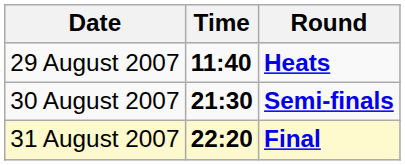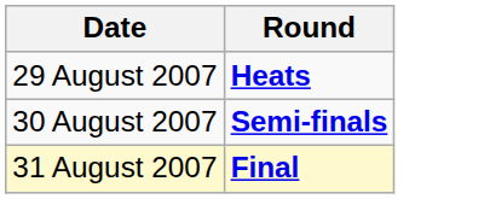 <table class="wikitable">
 <tr>
 <th>Date</th>
-<th>Time</th>
 <th>Round</th>
 </tr>
 <tr>
 <td>29 August 2007</td>
-<td><strong>11:40</strong></td>
 <td><strong><a href='#'>Heats</a></strong></td>
 </tr>
 <tr>
 <td>30 August 2007</td>
-<td><strong>21:30</strong></td>
 <td><strong><a href='#'>Semi-finals</a></strong></td>
 </tr>
 <tr style=background:lemonchiffon>
 <td>31 August 2007</td>
-<td><strong>22:20</strong></td>
 <td><strong><a href='#'>Final</a></strong></td>
 </tr>
 </table>
